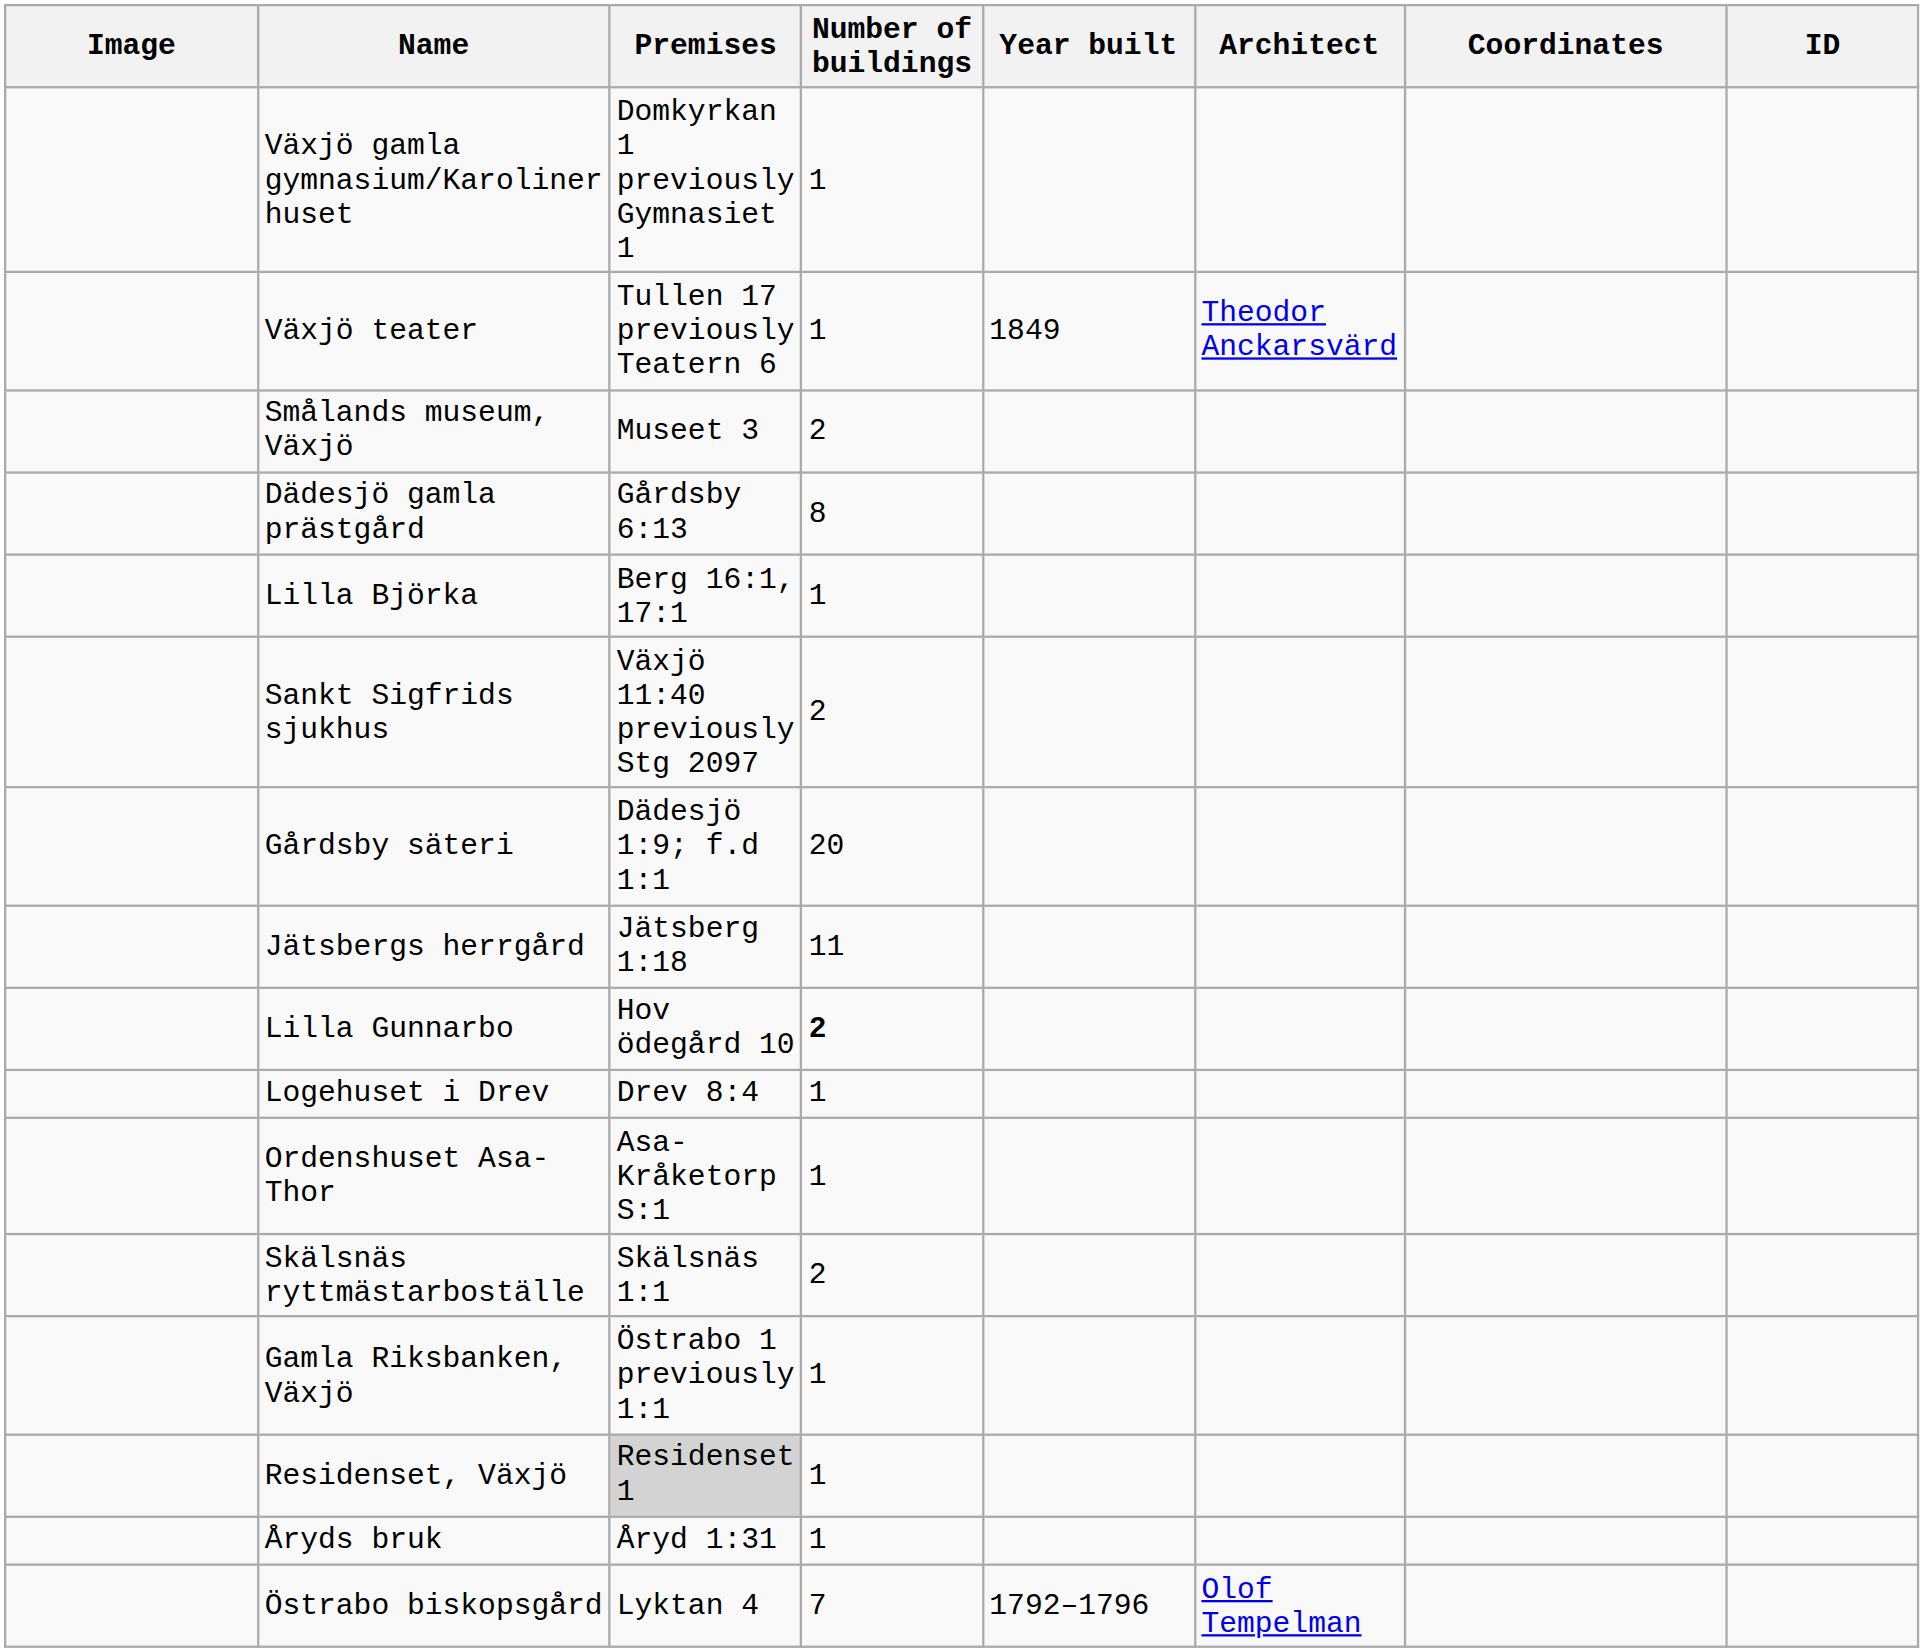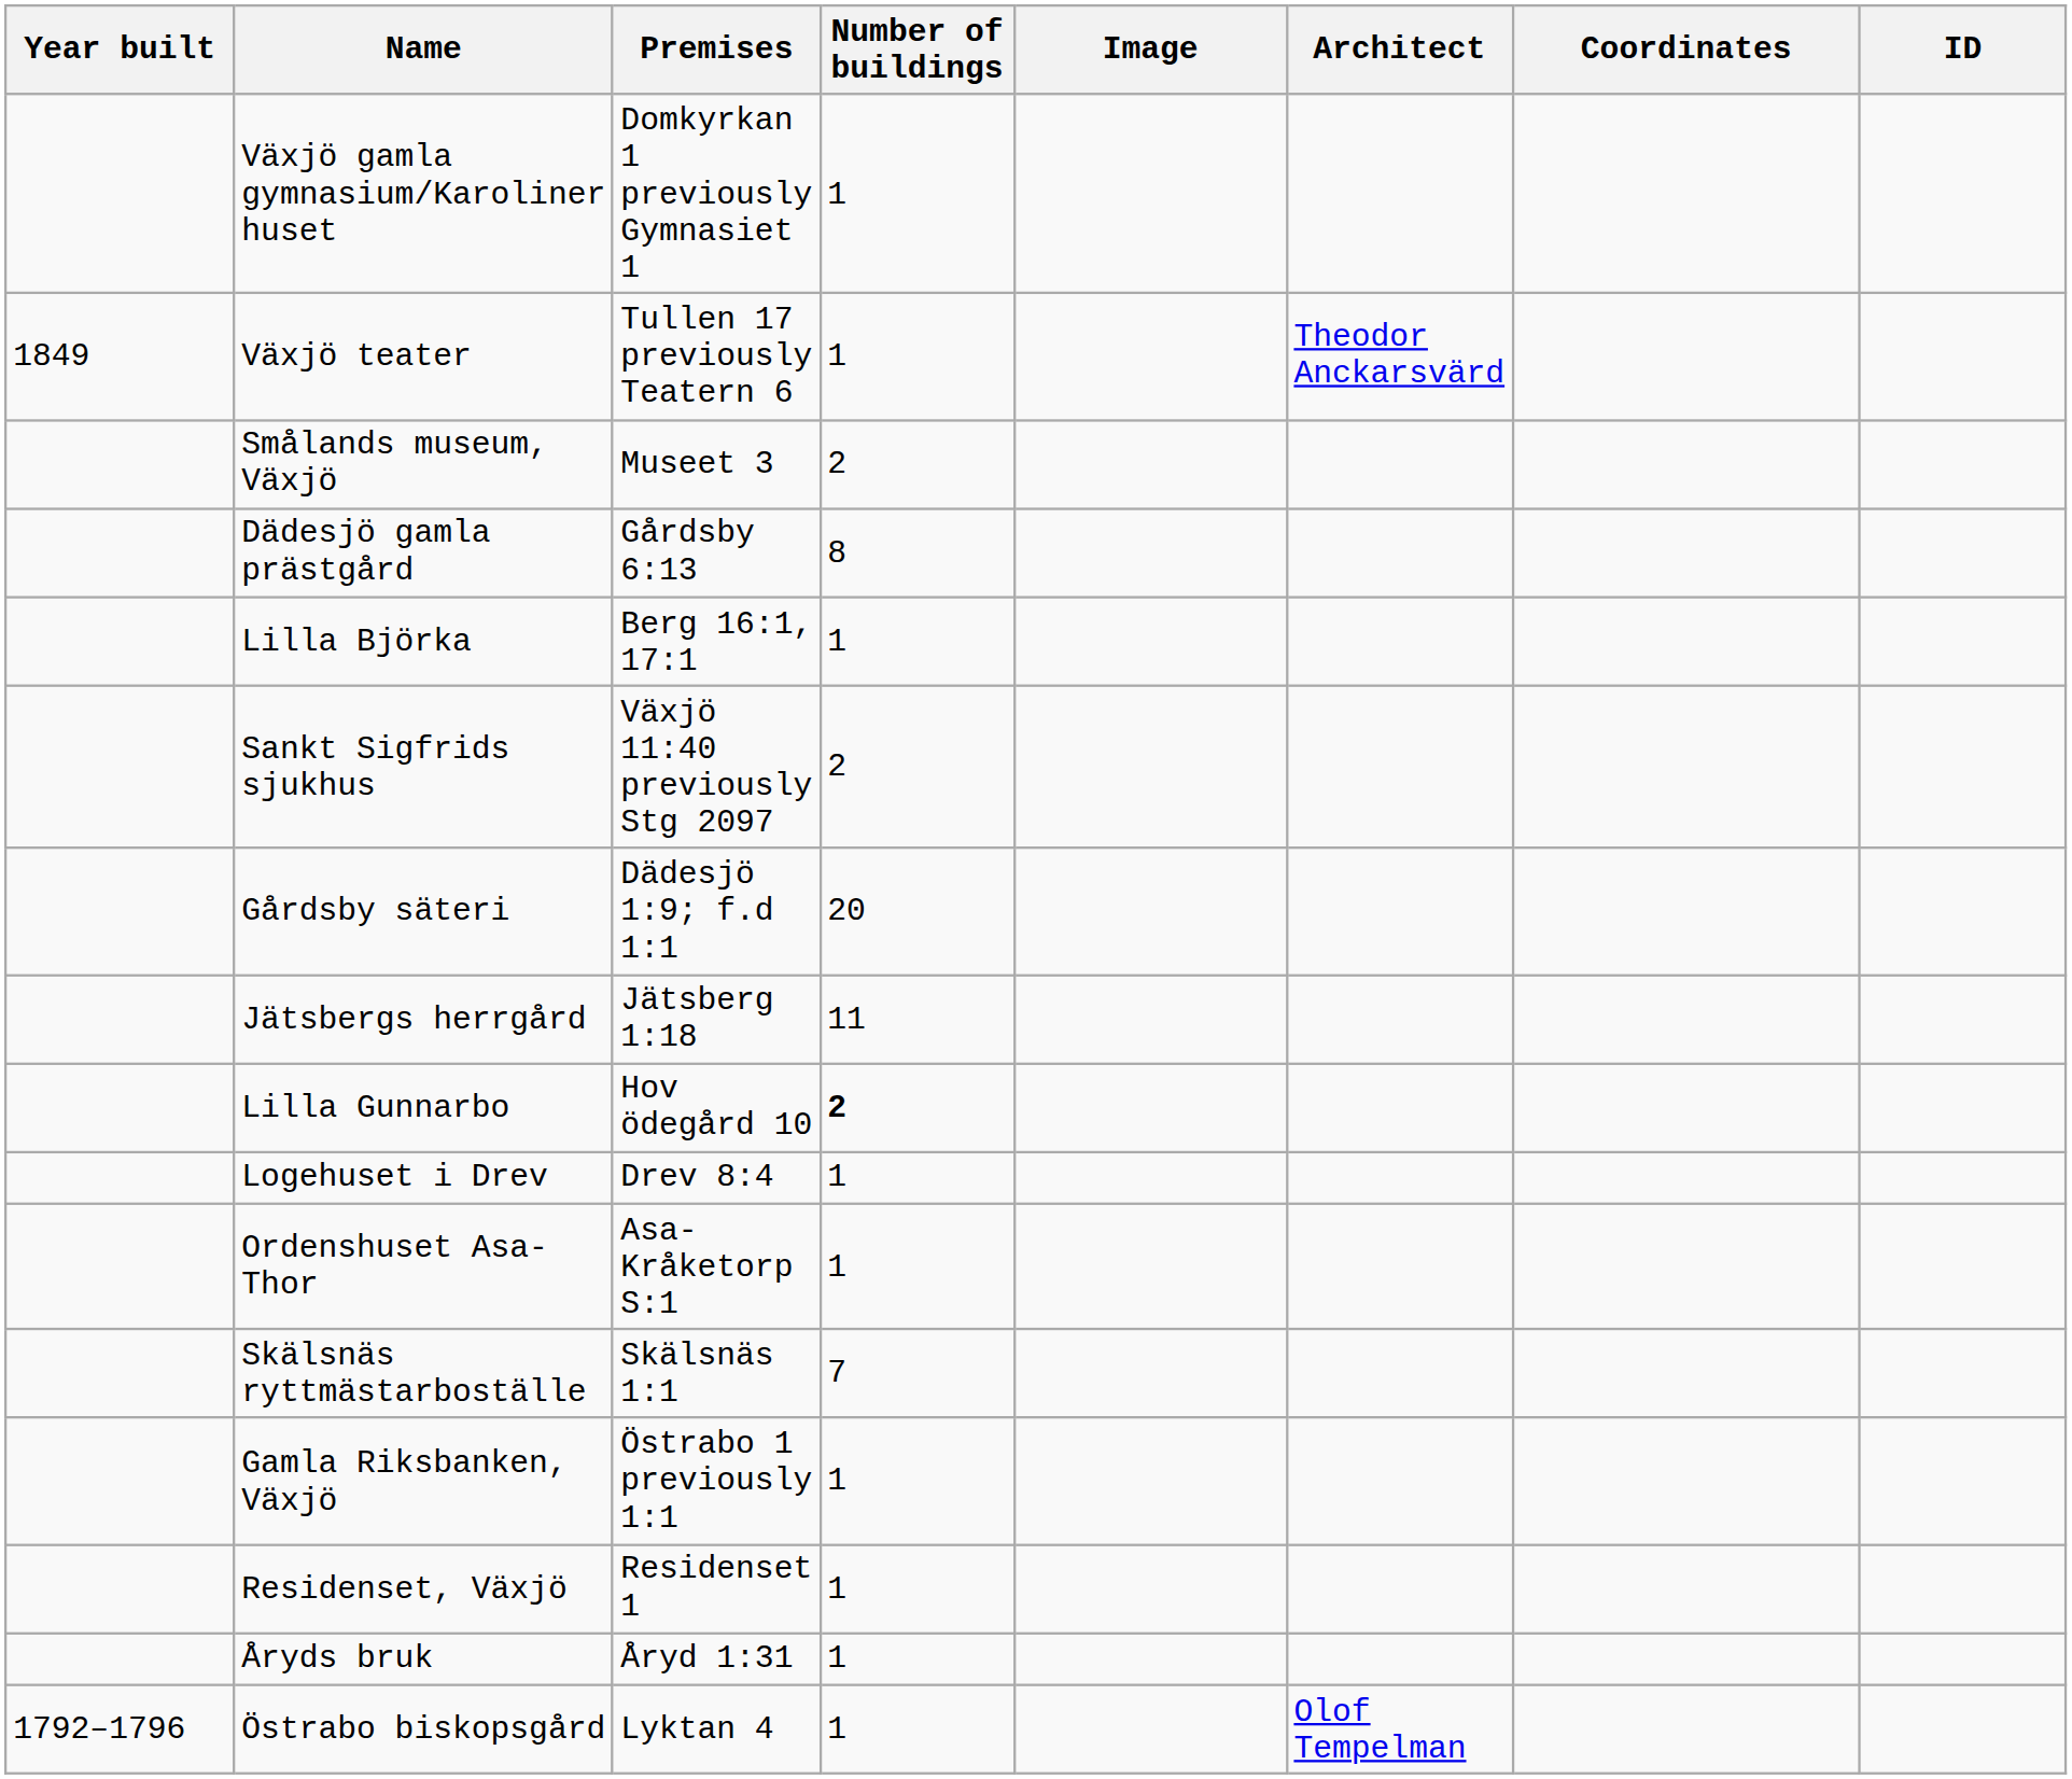 <table class="wikitable" width="95%">
 <tr>
-<th width="150">Image</th>
+<th width="120">Year built</th>
 <th>Name</th>
 <th>Premises</th>
 <th width="75">Number of<br>buildings</th>
-<th width="120">Year built</th>
+<th width="150">Image</th>
 <th>Architect</th>
 <th width="170">Coordinates</th>
 <th width="120">ID</th>
 </tr>
 <tr>
 <td></td>
 <td>Växjö gamla gymnasium/Karoliner huset</td>
 <td>Domkyrkan 1<br>previously Gymnasiet 1</td>
 <td>1</td>
 <td></td>
 <td></td>
 <td></td>
 <td></td>
 </tr>
 <tr>
-<td></td>
+<td>1849</td>
 <td>Växjö teater</td>
 <td>Tullen 17<br>previously Teatern 6</td>
 <td>1</td>
-<td>1849</td>
+<td></td>
 <td><a href='#'>Theodor Anckarsvärd</a></td>
 <td></td>
 <td></td>
 </tr>
 <tr>
 <td></td>
 <td>Smålands museum, Växjö</td>
 <td>Museet 3</td>
 <td>2</td>
 <td></td>
 <td></td>
 <td></td>
 <td></td>
 </tr>
 <tr>
 <td></td>
 <td>Dädesjö gamla prästgård</td>
 <td>Gårdsby 6:13</td>
 <td>8</td>
 <td></td>
 <td></td>
 <td></td>
 <td></td>
 </tr>
 <tr>
 <td></td>
 <td>Lilla Björka</td>
 <td>Berg 16:1, 17:1</td>
 <td>1</td>
 <td></td>
 <td></td>
 <td></td>
 <td></td>
 </tr>
 <tr>
 <td></td>
 <td>Sankt Sigfrids sjukhus</td>
 <td>Växjö 11:40<br>previously Stg 2097</td>
 <td>2</td>
 <td></td>
 <td></td>
 <td></td>
 <td></td>
 </tr>
 <tr>
 <td></td>
 <td>Gårdsby säteri</td>
 <td>Dädesjö 1:9; f.d 1:1</td>
 <td>20</td>
 <td></td>
 <td></td>
 <td></td>
 <td></td>
 </tr>
 <tr>
 <td></td>
 <td>Jätsbergs herrgård</td>
 <td>Jätsberg 1:18</td>
 <td>11</td>
 <td></td>
 <td></td>
 <td></td>
 <td></td>
 </tr>
 <tr>
 <td></td>
 <td>Lilla Gunnarbo</td>
 <td>Hov ödegård 10</td>
 <td><strong>2</strong></td>
 <td></td>
 <td></td>
 <td></td>
 <td></td>
 </tr>
 <tr>
 <td></td>
 <td>Logehuset i Drev</td>
 <td>Drev 8:4</td>
 <td>1</td>
 <td></td>
 <td></td>
 <td></td>
 <td></td>
 </tr>
 <tr>
 <td></td>
 <td>Ordenshuset Asa-Thor</td>
 <td>Asa-Kråketorp S:1</td>
 <td>1</td>
 <td></td>
 <td></td>
 <td></td>
 <td></td>
 </tr>
 <tr>
 <td></td>
 <td>Skälsnäs ryttmästarboställe</td>
 <td>Skälsnäs 1:1</td>
-<td>2</td>
+<td>7</td>
 <td></td>
 <td></td>
 <td></td>
 <td></td>
 </tr>
 <tr>
 <td></td>
 <td>Gamla Riksbanken, Växjö</td>
 <td>Östrabo 1<br>previously 1:1</td>
 <td>1</td>
 <td></td>
 <td></td>
 <td></td>
 <td></td>
 </tr>
 <tr>
 <td></td>
 <td Residenset i Växjö>Residenset, Växjö</td>
-<td style="background: lightgrey;">Residenset 1</td>
+<td>Residenset 1</td>
 <td>1</td>
 <td></td>
 <td></td>
 <td></td>
 <td></td>
 </tr>
 <tr>
 <td></td>
 <td>Åryds bruk</td>
 <td>Åryd 1:31</td>
 <td>1</td>
 <td></td>
 <td></td>
 <td></td>
 <td></td>
 </tr>
 <tr>
-<td></td>
+<td>1792–1796</td>
 <td>Östrabo biskopsgård</td>
 <td>Lyktan 4</td>
-<td>7</td>
-<td>1792–1796</td>
+<td>1</td>
+<td></td>
 <td><a href='#'>Olof Tempelman</a></td>
 <td></td>
 <td></td>
 </tr>
 </table>
